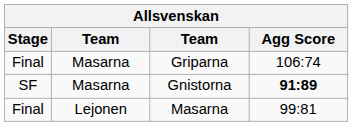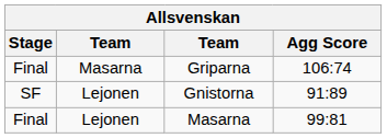 <table class="wikitable">
 <tr>
 <th colspan="4">Allsvenskan</th>
 </tr>
 <tr>
 <th width=20>Stage</th>
 <th width=100>Team</th>
 <th width=100>Team</th>
 <th width=100>Agg Score</th>
 </tr>
 <tr align=center>
 <td>Final</td>
 <td>Masarna</td>
 <td>Griparna</td>
 <td>106:74</td>
 </tr>
 <tr align=center>
 <td>SF</td>
-<td>Masarna</td>
+<td>Lejonen</td>
 <td>Gnistorna</td>
-<td><strong>91:89</strong></td>
+<td>91:89</td>
 </tr>
 <tr align=center>
 <td>Final</td>
 <td>Lejonen</td>
 <td>Masarna</td>
 <td>99:81</td>
 </tr>
 </table>
